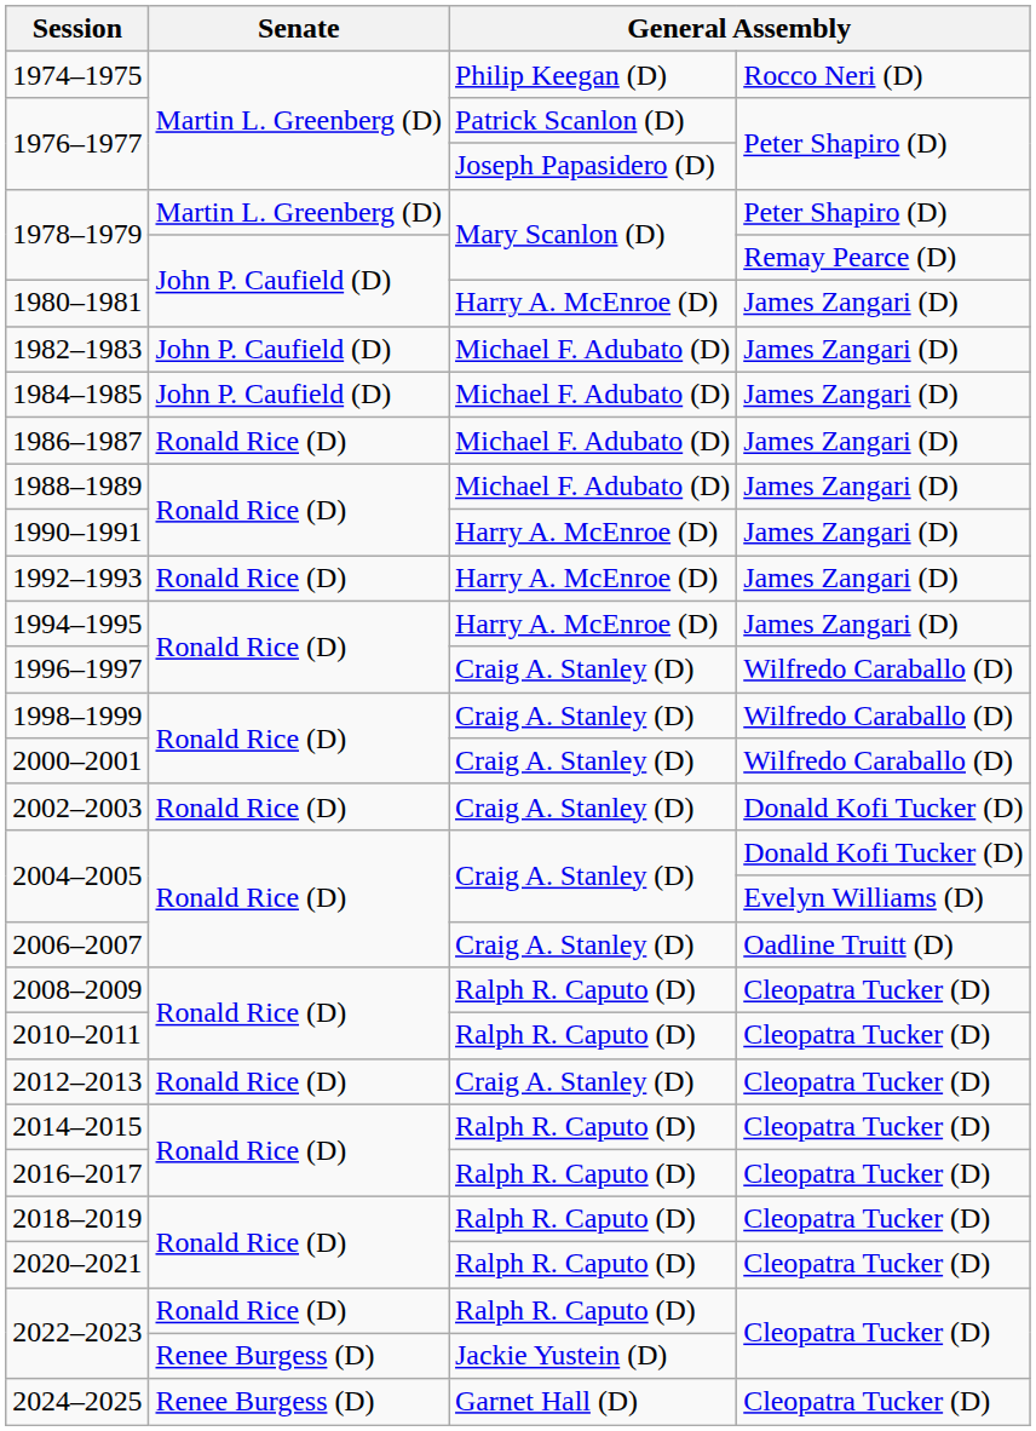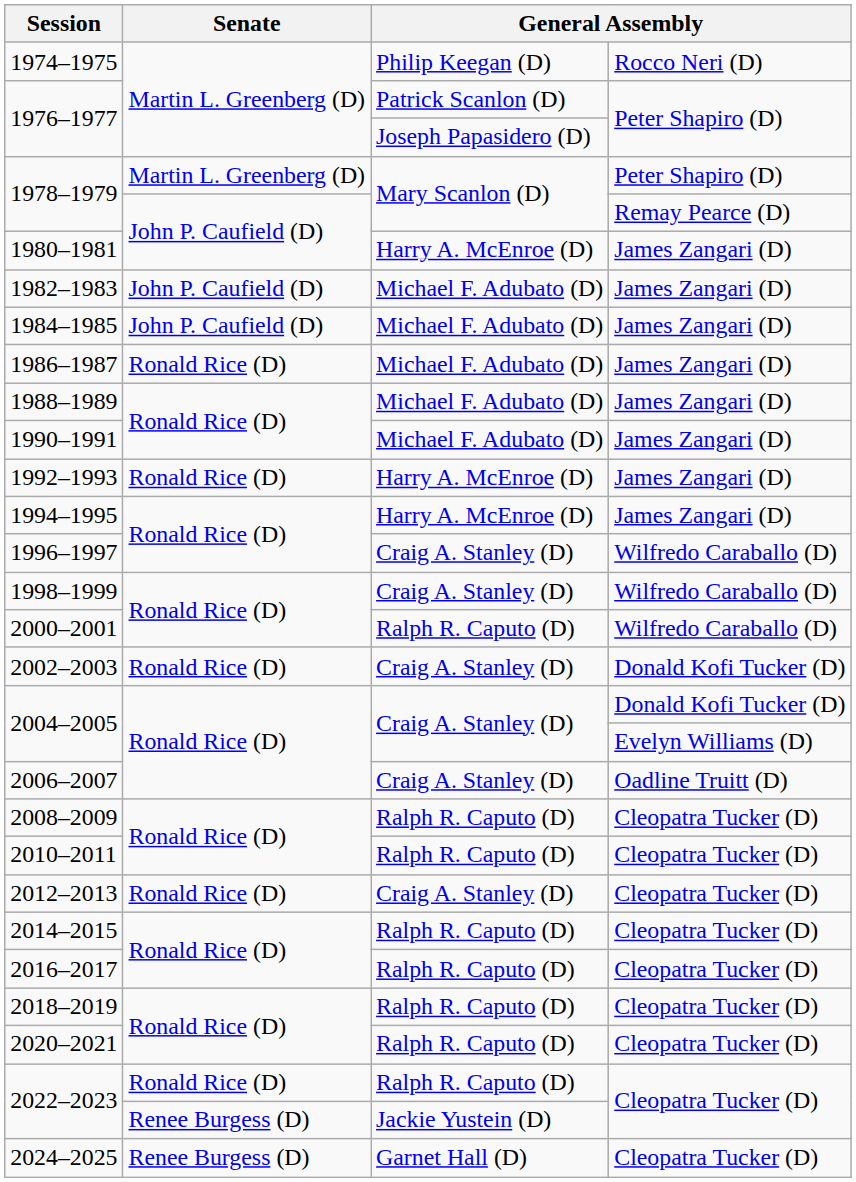 <table class="wikitable">
 <tr>
 <th>Session</th>
 <th>Senate</th>
 <th colspan=2>General Assembly</th>
 </tr>
 <tr>
 <td>1974–1975</td>
 <td rowspan=3 ><a href='#'>Martin L. Greenberg</a> (D)</td>
 <td><a href='#'>Philip Keegan</a> (D)</td>
 <td><a href='#'>Rocco Neri</a> (D)</td>
 </tr>
 <tr>
 <td rowspan=2>1976–1977</td>
 <td><a href='#'>Patrick Scanlon</a> (D)</td>
 <td rowspan=2 ><a href='#'>Peter Shapiro</a> (D)</td>
 </tr>
 <tr>
 <td><a href='#'>Joseph Papasidero</a> (D)</td>
 </tr>
 <tr>
 <td rowspan=2>1978–1979</td>
 <td><a href='#'>Martin L. Greenberg</a> (D)</td>
 <td rowspan=2 ><a href='#'>Mary Scanlon</a> (D)</td>
 <td><a href='#'>Peter Shapiro</a> (D)</td>
 </tr>
 <tr>
 <td rowspan=2 ><a href='#'>John P. Caufield</a> (D)</td>
 <td><a href='#'>Remay Pearce</a> (D)</td>
 </tr>
 <tr>
 <td>1980–1981</td>
 <td><a href='#'>Harry A. McEnroe</a> (D)</td>
 <td><a href='#'>James Zangari</a> (D)</td>
 </tr>
 <tr>
 <td>1982–1983</td>
 <td><a href='#'>John P. Caufield</a> (D)</td>
 <td><a href='#'>Michael F. Adubato</a> (D)</td>
 <td><a href='#'>James Zangari</a> (D)</td>
 </tr>
 <tr>
 <td>1984–1985</td>
 <td rowspan=2 ><a href='#'>John P. Caufield</a> (D)<small> </small><br></td>
 <td><a href='#'>Michael F. Adubato</a> (D)</td>
 <td><a href='#'>James Zangari</a> (D)</td>
 </tr>
 <tr>
 <td rowspan=2>1986–1987</td>
 <td rowspan=2 ><a href='#'>Michael F. Adubato</a> (D)</td>
 <td rowspan=2 ><a href='#'>James Zangari</a> (D)</td>
 </tr>
 <tr>
 <td><a href='#'>Ronald Rice</a> (D)</td>
 </tr>
 <tr>
 <td>1988–1989</td>
 <td rowspan=2 ><a href='#'>Ronald Rice</a> (D)</td>
 <td><a href='#'>Michael F. Adubato</a> (D)</td>
 <td><a href='#'>James Zangari</a> (D)</td>
 </tr>
 <tr>
 <td>1990–1991</td>
-<td><a href='#'>Harry A. McEnroe</a> (D)</td>
+<td><a href='#'>Michael F. Adubato</a> (D)</td>
 <td><a href='#'>James Zangari</a> (D)</td>
 </tr>
 <tr>
 <td>1992–1993</td>
 <td><a href='#'>Ronald Rice</a> (D)</td>
 <td><a href='#'>Harry A. McEnroe</a> (D)</td>
 <td><a href='#'>James Zangari</a> (D)</td>
 </tr>
 <tr>
 <td>1994–1995</td>
 <td rowspan=2 ><a href='#'>Ronald Rice</a> (D)</td>
 <td><a href='#'>Harry A. McEnroe</a> (D)</td>
 <td><a href='#'>James Zangari</a> (D)</td>
 </tr>
 <tr>
 <td>1996–1997</td>
 <td><a href='#'>Craig A. Stanley</a> (D)</td>
 <td><a href='#'>Wilfredo Caraballo</a> (D)</td>
 </tr>
 <tr>
 <td>1998–1999</td>
 <td rowspan=2 ><a href='#'>Ronald Rice</a> (D)</td>
 <td><a href='#'>Craig A. Stanley</a> (D)</td>
 <td><a href='#'>Wilfredo Caraballo</a> (D)</td>
 </tr>
 <tr>
 <td>2000–2001</td>
-<td><a href='#'>Craig A. Stanley</a> (D)</td>
+<td><a href='#'>Ralph R. Caputo</a> (D)</td>
 <td><a href='#'>Wilfredo Caraballo</a> (D)</td>
 </tr>
 <tr>
 <td>2002–2003</td>
 <td><a href='#'>Ronald Rice</a> (D)</td>
 <td><a href='#'>Craig A. Stanley</a> (D)</td>
 <td><a href='#'>Donald Kofi Tucker</a> (D)</td>
 </tr>
 <tr>
 <td rowspan=2>2004–2005</td>
 <td rowspan=3 ><a href='#'>Ronald Rice</a> (D)</td>
 <td rowspan=2 ><a href='#'>Craig A. Stanley</a> (D)</td>
 <td><a href='#'>Donald Kofi Tucker</a> (D)</td>
 </tr>
 <tr>
 <td><a href='#'>Evelyn Williams</a> (D)</td>
 </tr>
 <tr>
 <td>2006–2007</td>
 <td><a href='#'>Craig A. Stanley</a> (D)</td>
 <td><a href='#'>Oadline Truitt</a> (D)</td>
 </tr>
 <tr>
 <td>2008–2009</td>
 <td rowspan=2 ><a href='#'>Ronald Rice</a> (D)</td>
 <td><a href='#'>Ralph R. Caputo</a> (D)</td>
 <td><a href='#'>Cleopatra Tucker</a> (D)</td>
 </tr>
 <tr>
 <td>2010–2011</td>
 <td><a href='#'>Ralph R. Caputo</a> (D)</td>
 <td><a href='#'>Cleopatra Tucker</a> (D)</td>
 </tr>
 <tr>
 <td>2012–2013</td>
 <td><a href='#'>Ronald Rice</a> (D)</td>
 <td><a href='#'>Craig A. Stanley</a> (D)</td>
 <td><a href='#'>Cleopatra Tucker</a> (D)</td>
 </tr>
 <tr>
 <td>2014–2015</td>
 <td rowspan=2 ><a href='#'>Ronald Rice</a> (D)</td>
 <td><a href='#'>Ralph R. Caputo</a> (D)</td>
 <td><a href='#'>Cleopatra Tucker</a> (D)</td>
 </tr>
 <tr>
 <td>2016–2017</td>
 <td><a href='#'>Ralph R. Caputo</a> (D)</td>
 <td><a href='#'>Cleopatra Tucker</a> (D)</td>
 </tr>
 <tr>
 <td>2018–2019</td>
 <td rowspan=2 ><a href='#'>Ronald Rice</a> (D)</td>
 <td><a href='#'>Ralph R. Caputo</a> (D)</td>
 <td><a href='#'>Cleopatra Tucker</a> (D)</td>
 </tr>
 <tr>
 <td>2020–2021</td>
 <td><a href='#'>Ralph R. Caputo</a> (D)</td>
 <td><a href='#'>Cleopatra Tucker</a> (D)</td>
 </tr>
 <tr>
 <td rowspan=2>2022–2023</td>
 <td><a href='#'>Ronald Rice</a> (D)</td>
 <td><a href='#'>Ralph R. Caputo</a> (D)</td>
 <td rowspan=2 ><a href='#'>Cleopatra Tucker</a> (D)</td>
 </tr>
 <tr>
 <td><a href='#'>Renee Burgess</a> (D)</td>
 <td><a href='#'>Jackie Yustein</a> (D)</td>
 </tr>
 <tr>
 <td>2024–2025</td>
 <td rowspan=1 ><a href='#'>Renee Burgess</a> (D)</td>
 <td><a href='#'>Garnet Hall</a> (D)</td>
 <td><a href='#'>Cleopatra Tucker</a> (D)</td>
 </tr>
 </table>
